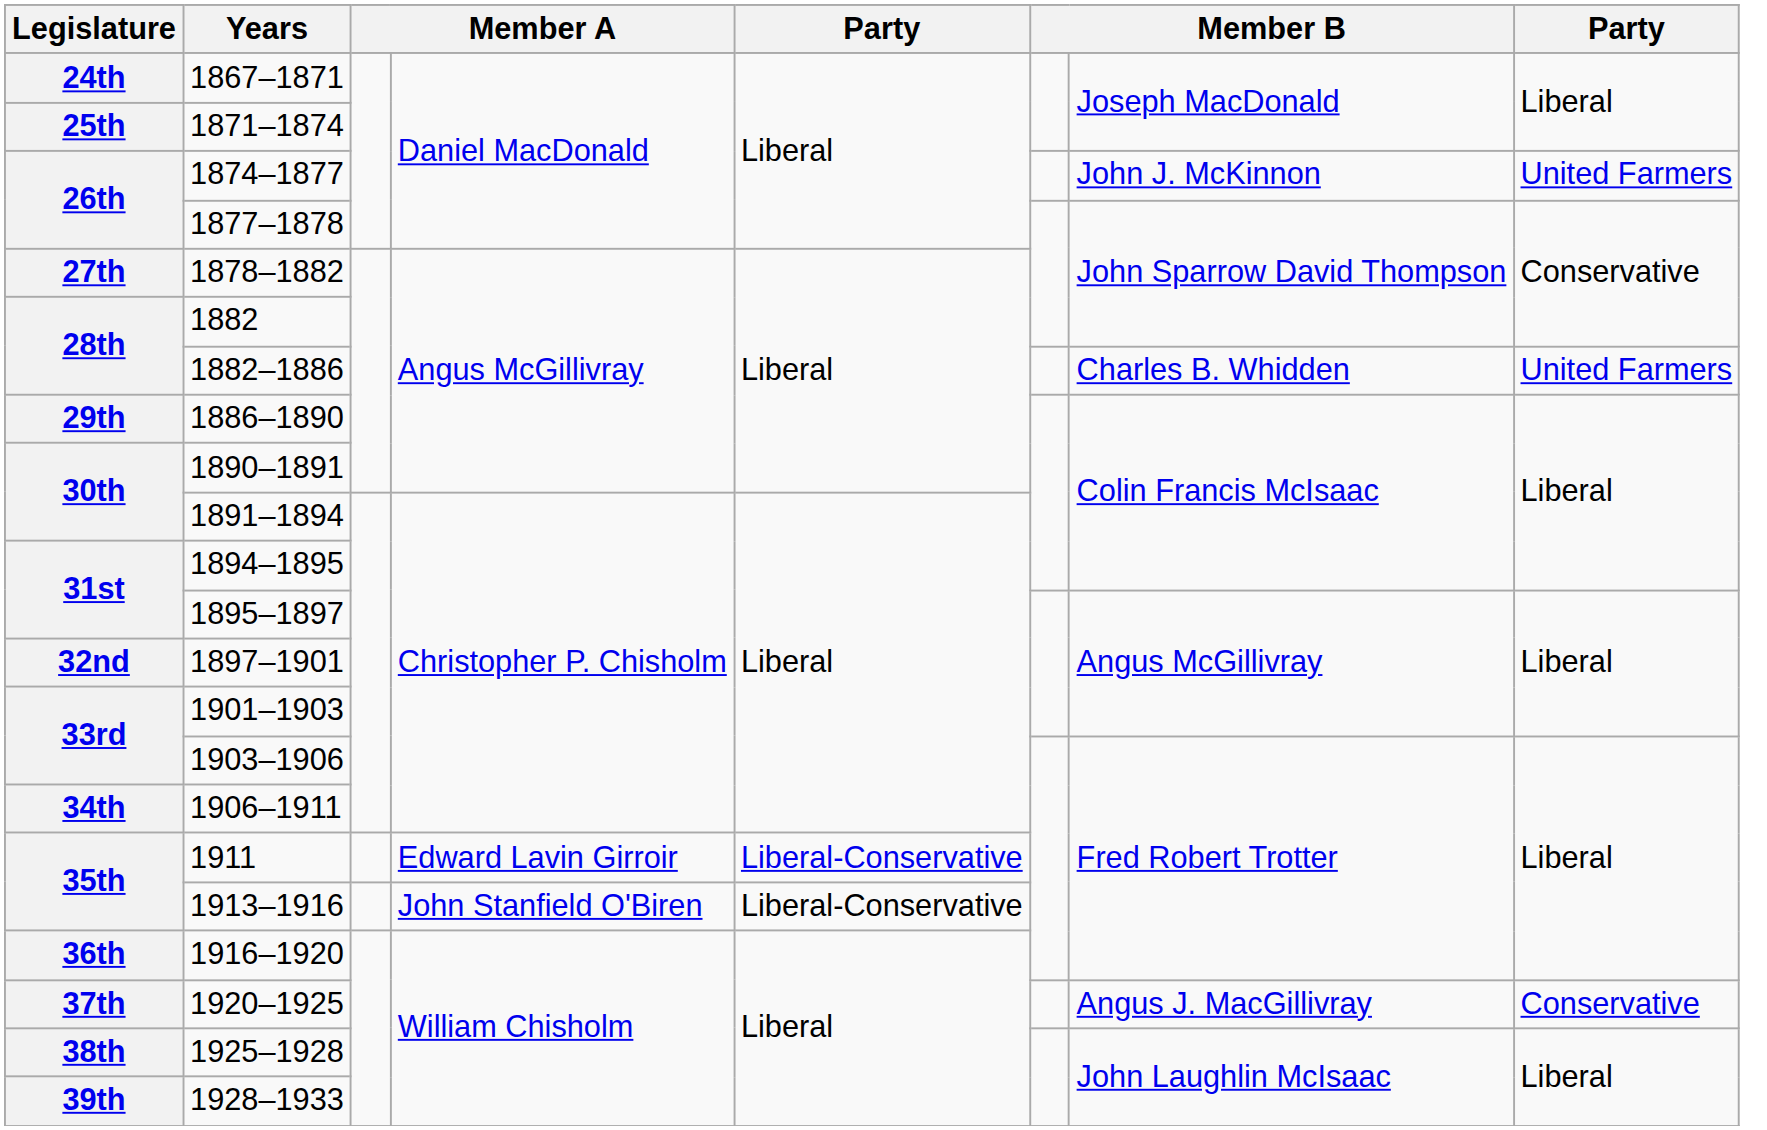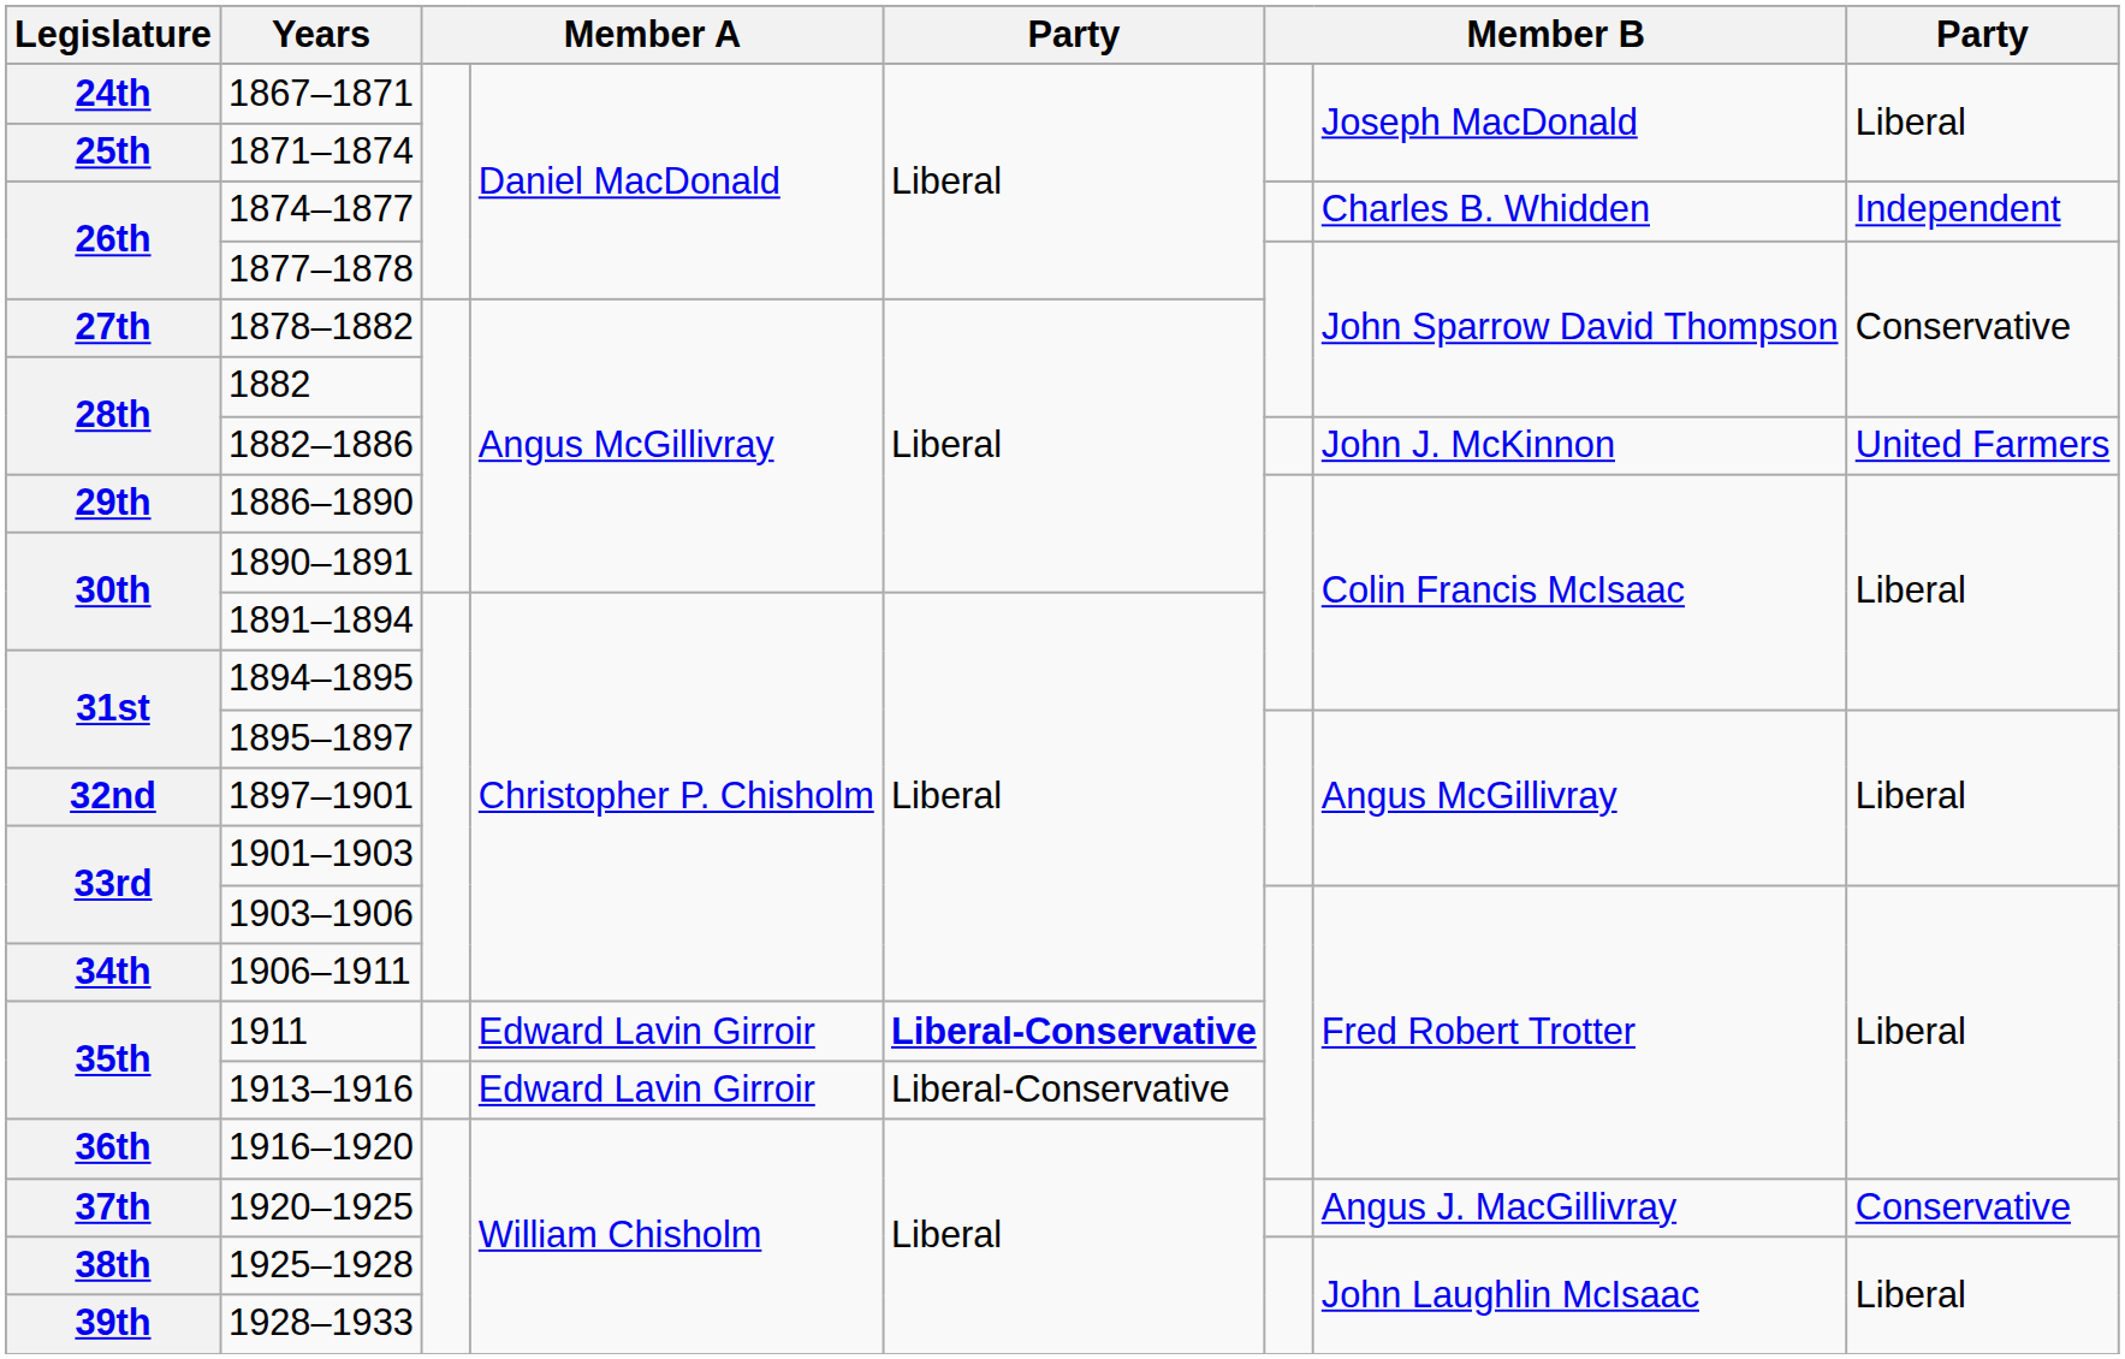 <table class="wikitable">
 <tr>
 <th>Legislature</th>
 <th>Years</th>
 <th colspan="2">Member A</th>
 <th>Party</th>
 <th colspan="2">Member B</th>
 <th>Party</th>
 </tr>
 <tr>
 <th><a href='#'>24th</a></th>
 <td>1867–1871</td>
 <td rowspan="4" >   </td>
 <td rowspan="4"><a href='#'>Daniel MacDonald</a></td>
 <td rowspan="4">Liberal</td>
 <td rowspan="2" >   </td>
 <td rowspan="2"><a href='#'>Joseph MacDonald</a></td>
 <td rowspan="2">Liberal</td>
 </tr>
 <tr>
 <th><a href='#'>25th</a></th>
 <td>1871–1874</td>
 </tr>
 <tr>
 <th rowspan="2"><a href='#'>26th</a></th>
 <td>1874–1877</td>
 <td>   </td>
-<td><a href='#'>John J. McKinnon</a></td>
-<td><a href='#'>United Farmers</a></td>
+<td><a href='#'>Charles B. Whidden</a></td>
+<td><a href='#'>Independent</a></td>
 </tr>
 <tr>
 <td>1877–1878</td>
 <td rowspan="3" >   </td>
 <td rowspan="3"><a href='#'>John Sparrow David Thompson</a></td>
 <td rowspan="3">Conservative</td>
 </tr>
 <tr>
 <th><a href='#'>27th</a></th>
 <td>1878–1882</td>
 <td rowspan="5" >   </td>
 <td rowspan="5"><a href='#'>Angus McGillivray</a></td>
 <td rowspan="5">Liberal</td>
 </tr>
 <tr>
 <th rowspan="2"><a href='#'>28th</a></th>
 <td>1882</td>
 </tr>
 <tr>
 <td>1882–1886</td>
 <td>   </td>
-<td><a href='#'>Charles B. Whidden</a></td>
+<td><a href='#'>John J. McKinnon</a></td>
 <td><a href='#'>United Farmers</a></td>
 </tr>
 <tr>
 <th><a href='#'>29th</a></th>
 <td>1886–1890</td>
 <td rowspan="4" >   </td>
 <td rowspan="4"><a href='#'>Colin Francis McIsaac</a></td>
 <td rowspan="4">Liberal</td>
 </tr>
 <tr>
 <th rowspan="2"><a href='#'>30th</a></th>
 <td>1890–1891</td>
 </tr>
 <tr>
 <td>1891–1894</td>
 <td rowspan="7" >   </td>
 <td rowspan="7"><a href='#'>Christopher P. Chisholm</a></td>
 <td rowspan="7">Liberal</td>
 </tr>
 <tr>
 <th rowspan="2"><a href='#'>31st</a></th>
 <td>1894–1895</td>
 </tr>
 <tr>
 <td>1895–1897</td>
 <td rowspan="3" >   </td>
 <td rowspan="3"><a href='#'>Angus McGillivray</a></td>
 <td rowspan="3">Liberal</td>
 </tr>
 <tr>
 <th><a href='#'>32nd</a></th>
 <td>1897–1901</td>
 </tr>
 <tr>
 <th rowspan="2"><a href='#'>33rd</a></th>
 <td>1901–1903</td>
 </tr>
 <tr>
 <td>1903–1906</td>
 <td rowspan="5" >   </td>
 <td rowspan="5"><a href='#'>Fred Robert Trotter</a></td>
 <td rowspan="5">Liberal</td>
 </tr>
 <tr>
 <th><a href='#'>34th</a></th>
 <td>1906–1911</td>
 </tr>
 <tr>
 <th rowspan="2"><a href='#'>35th</a></th>
 <td>1911</td>
 <td>   </td>
 <td><a href='#'>Edward Lavin Girroir</a></td>
-<td><a href='#'>Liberal-Conservative</a></td>
+<td><strong><a href='#'>Liberal-Conservative</a></strong></td>
 </tr>
 <tr>
 <td>1913–1916</td>
 <td>   </td>
-<td><a href='#'>John Stanfield O'Biren</a></td>
+<td><a href='#'>Edward Lavin Girroir</a></td>
 <td>Liberal-Conservative</td>
 </tr>
 <tr>
 <th><a href='#'>36th</a></th>
 <td>1916–1920</td>
 <td rowspan="4" >   </td>
 <td rowspan="4"><a href='#'>William Chisholm</a></td>
 <td rowspan="4">Liberal</td>
 </tr>
 <tr>
 <th><a href='#'>37th</a></th>
 <td>1920–1925</td>
 <td>   </td>
 <td><a href='#'>Angus J. MacGillivray</a></td>
 <td><a href='#'>Conservative</a></td>
 </tr>
 <tr>
 <th><a href='#'>38th</a></th>
 <td>1925–1928</td>
 <td rowspan="2" >   </td>
 <td rowspan="2"><a href='#'>John Laughlin McIsaac</a></td>
 <td rowspan="2">Liberal</td>
 </tr>
 <tr>
 <th><a href='#'>39th</a></th>
 <td>1928–1933</td>
 </tr>
 <tr>
 </tr>
 </table>
